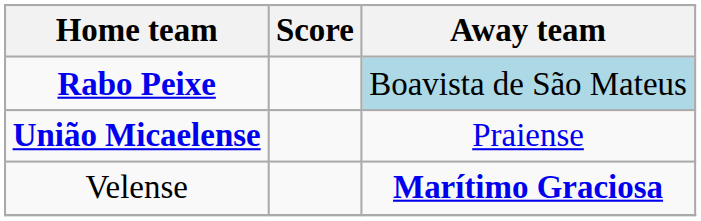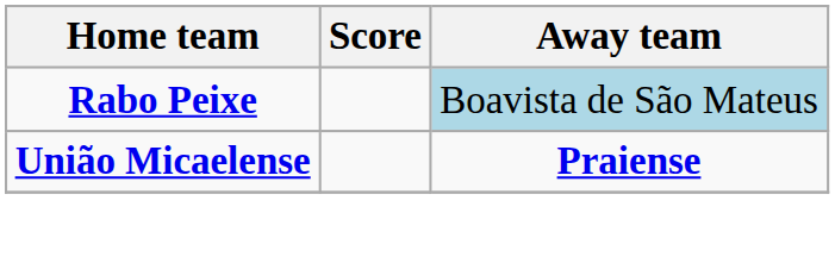 <table class="wikitable" style="text-align: center">
 <tr>
 <th>Home team</th>
 <th>Score</th>
 <th>Away team</th>
 </tr>
 <tr>
 <td><strong><a href='#'>Rabo Peixe</a></strong> </td>
 <td></td>
 <td style="background: lightblue;">Boavista de São Mateus </td>
 </tr>
 <tr>
 <td><strong><a href='#'>União Micaelense</a></strong> </td>
 <td></td>
-<td><a href='#'>Praiense</a> </td>
-</tr>
-<tr>
-<td>Velense </td>
-<td></td>
-<td><strong><a href='#'>Marítimo Graciosa</a></strong> </td>
+<td><strong><a href='#'>Praiense</a> </strong></td>
 </tr>
 <tr>
 </tr>
 </table>
